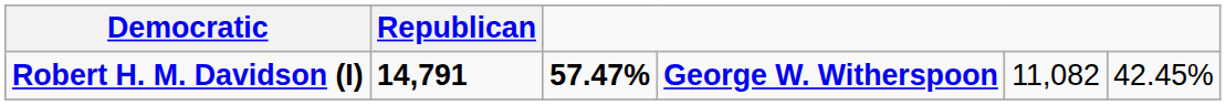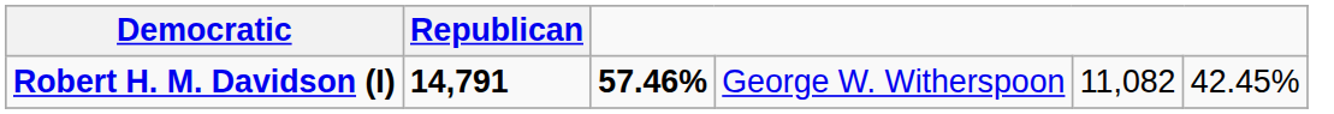 <table class="wikitable">
 <tr>
 <th><a href='#'>Democratic</a></th>
 <th><a href='#'>Republican</a></th>
 </tr>
 <tr>
 <td><strong><a href='#'>Robert H. M. Davidson</a> (I)</strong></td>
 <td><strong>14,791</strong></td>
-<td><strong>57.47%</strong></td>
-<td><strong><a href='#'>George W. Witherspoon</a></strong></td>
+<td><strong>57.46%</strong></td>
+<td><a href='#'>George W. Witherspoon</a></td>
 <td>11,082</td>
 <td>42.45%</td>
 </tr>
 </table>
